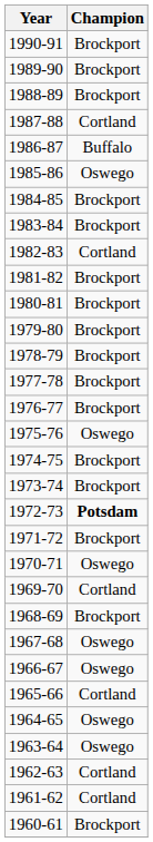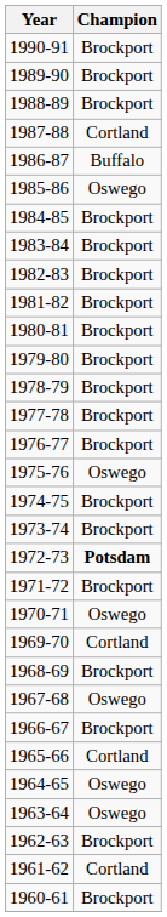 <table class="wikitable" style="text-align:center" cellpadding=2 cellspacing=2>
 <tr>
 <th colspan=2>Year</th>
 <th>Champion</th>
 </tr>
 <tr>
 <td colspan=2>1990-91</td>
 <td>Brockport</td>
 </tr>
 <tr>
 <td colspan=2>1989-90</td>
 <td>Brockport</td>
 </tr>
 <tr>
 <td colspan=2>1988-89</td>
 <td>Brockport</td>
 </tr>
 <tr>
 <td colspan=2>1987-88</td>
 <td>Cortland</td>
 </tr>
 <tr>
 <td colspan=2>1986-87</td>
 <td>Buffalo</td>
 </tr>
 <tr>
 <td colspan=2>1985-86</td>
 <td>Oswego</td>
 </tr>
 <tr>
 <td colspan=2>1984-85</td>
 <td>Brockport</td>
 </tr>
 <tr>
 <td colspan=2>1983-84</td>
 <td>Brockport</td>
 </tr>
 <tr>
 <td colspan=2>1982-83</td>
-<td>Cortland</td>
+<td>Brockport</td>
 </tr>
 <tr>
 <td colspan=2>1981-82</td>
 <td>Brockport</td>
 </tr>
 <tr>
 <td colspan=2>1980-81</td>
 <td>Brockport</td>
 </tr>
 <tr>
 <td colspan=2>1979-80</td>
 <td>Brockport</td>
 </tr>
 <tr>
 <td colspan=2>1978-79</td>
 <td>Brockport</td>
 </tr>
 <tr>
 <td colspan=2>1977-78</td>
 <td>Brockport</td>
 </tr>
 <tr>
 <td colspan=2>1976-77</td>
 <td>Brockport</td>
 </tr>
 <tr>
 <td colspan=2>1975-76</td>
 <td>Oswego</td>
 </tr>
 <tr>
 <td colspan=2>1974-75</td>
 <td>Brockport</td>
 </tr>
 <tr>
 <td colspan=2>1973-74</td>
 <td>Brockport</td>
 </tr>
 <tr>
 <td colspan=2>1972-73</td>
 <td><strong>Potsdam</strong></td>
 </tr>
 <tr>
 <td colspan=2>1971-72</td>
 <td>Brockport</td>
 </tr>
 <tr>
 <td colspan=2>1970-71</td>
 <td>Oswego</td>
 </tr>
 <tr>
 <td colspan=2>1969-70</td>
 <td>Cortland</td>
 </tr>
 <tr>
 <td colspan=2>1968-69</td>
 <td>Brockport</td>
 </tr>
 <tr>
 <td colspan=2>1967-68</td>
 <td>Oswego</td>
 </tr>
 <tr>
 <td colspan=2>1966-67</td>
-<td>Oswego</td>
+<td>Brockport</td>
 </tr>
 <tr>
 <td colspan=2>1965-66</td>
 <td>Cortland</td>
 </tr>
 <tr>
 <td colspan=2>1964-65</td>
 <td>Oswego</td>
 </tr>
 <tr>
 <td colspan=2>1963-64</td>
 <td>Oswego</td>
 </tr>
 <tr>
 <td colspan=2>1962-63</td>
-<td>Cortland</td>
+<td>Brockport</td>
 </tr>
 <tr>
 <td colspan=2>1961-62</td>
 <td>Cortland</td>
 </tr>
 <tr>
 <td colspan=2>1960-61</td>
 <td>Brockport</td>
 </tr>
 <tr>
 </tr>
 </table>
